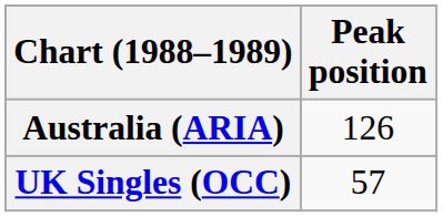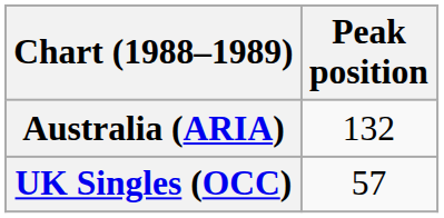 <table class="wikitable plainrowheaders" style="text-align:center;">
 <tr>
 <th>Chart (1988–1989)</th>
 <th>Peak<br>position</th>
 </tr>
 <tr>
 <th scope="row">Australia (<a href='#'>ARIA</a>)</th>
-<td>126</td>
+<td>132</td>
 </tr>
 <tr>
 <th scope="row"><a href='#'>UK Singles</a> (<a href='#'>OCC</a>)</th>
 <td>57</td>
 </tr>
 </table>
